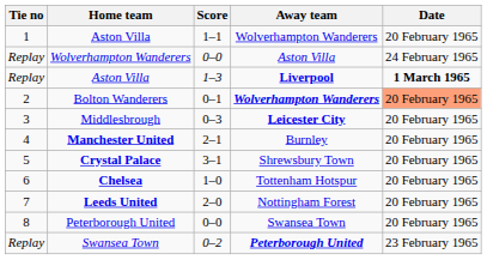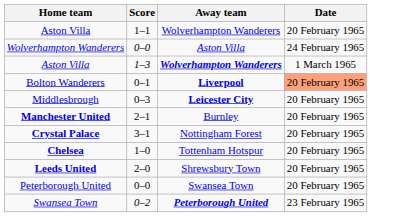 <table class="wikitable" style="text-align: center">
 <tr>
-<th>Tie no</th>
 <th>Home team</th>
 <th>Score</th>
 <th>Away team</th>
 <th>Date</th>
 </tr>
 <tr>
-<td>1</td>
 <td><a href='#'>Aston Villa</a></td>
 <td>1–1</td>
 <td><a href='#'>Wolverhampton Wanderers</a></td>
 <td>20 February 1965</td>
 </tr>
 <tr>
-<td><em>Replay</em></td>
 <td><em><a href='#'>Wolverhampton Wanderers</a></em></td>
 <td><em>0–0</em></td>
 <td><em><a href='#'>Aston Villa</a></em></td>
 <td>24 February 1965</td>
 </tr>
 <tr>
-<td><em>Replay</em></td>
 <td><em><a href='#'>Aston Villa</a></em></td>
 <td><em>1–3</em></td>
-<td><strong><a href='#'>Liverpool</a></strong></td>
-<td><strong>1 March 1965</strong></td>
+<td><strong><em><a href='#'>Wolverhampton Wanderers</a></em></strong></td>
+<td>1 March 1965</td>
 </tr>
 <tr>
-<td>2</td>
 <td><a href='#'>Bolton Wanderers</a></td>
 <td>0–1</td>
-<td><strong><em><a href='#'>Wolverhampton Wanderers</a></em></strong></td>
+<td><strong><a href='#'>Liverpool</a></strong></td>
 <td style="background: lightsalmon;">20 February 1965</td>
 </tr>
 <tr>
-<td>3</td>
 <td><a href='#'>Middlesbrough</a></td>
 <td>0–3</td>
 <td><strong><a href='#'>Leicester City</a></strong></td>
 <td>20 February 1965</td>
 </tr>
 <tr>
-<td>4</td>
 <td><strong><a href='#'>Manchester United</a></strong></td>
 <td>2–1</td>
 <td><a href='#'>Burnley</a></td>
 <td>20 February 1965</td>
 </tr>
 <tr>
-<td>5</td>
 <td><strong><a href='#'>Crystal Palace</a></strong></td>
 <td>3–1</td>
-<td><a href='#'>Shrewsbury Town</a></td>
+<td><a href='#'>Nottingham Forest</a></td>
 <td>20 February 1965</td>
 </tr>
 <tr>
-<td>6</td>
 <td><strong><a href='#'>Chelsea</a></strong></td>
 <td>1–0</td>
 <td><a href='#'>Tottenham Hotspur</a></td>
 <td>20 February 1965</td>
 </tr>
 <tr>
-<td>7</td>
 <td><strong><a href='#'>Leeds United</a></strong></td>
 <td>2–0</td>
-<td><a href='#'>Nottingham Forest</a></td>
+<td><a href='#'>Shrewsbury Town</a></td>
 <td>20 February 1965</td>
 </tr>
 <tr>
-<td>8</td>
 <td><a href='#'>Peterborough United</a></td>
 <td>0–0</td>
 <td><a href='#'>Swansea Town</a></td>
 <td>20 February 1965</td>
 </tr>
 <tr>
-<td><em>Replay</em></td>
 <td><em><a href='#'>Swansea Town</a></em></td>
 <td><em>0–2</em></td>
 <td><strong><em><a href='#'>Peterborough United</a></em></strong></td>
 <td>23 February 1965</td>
 </tr>
 </table>
